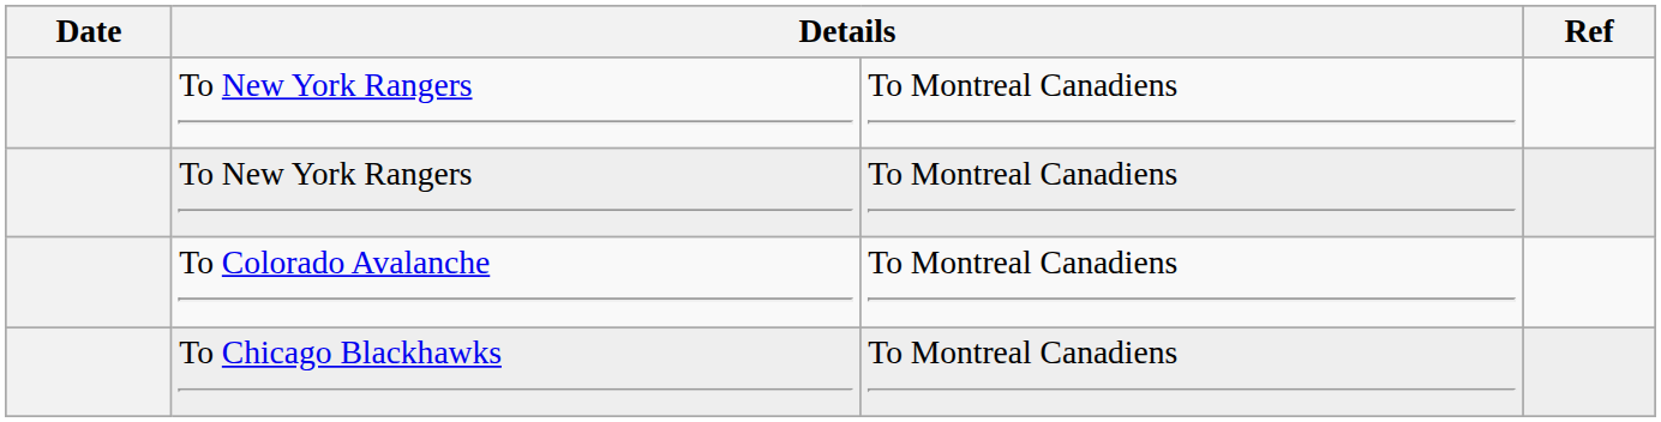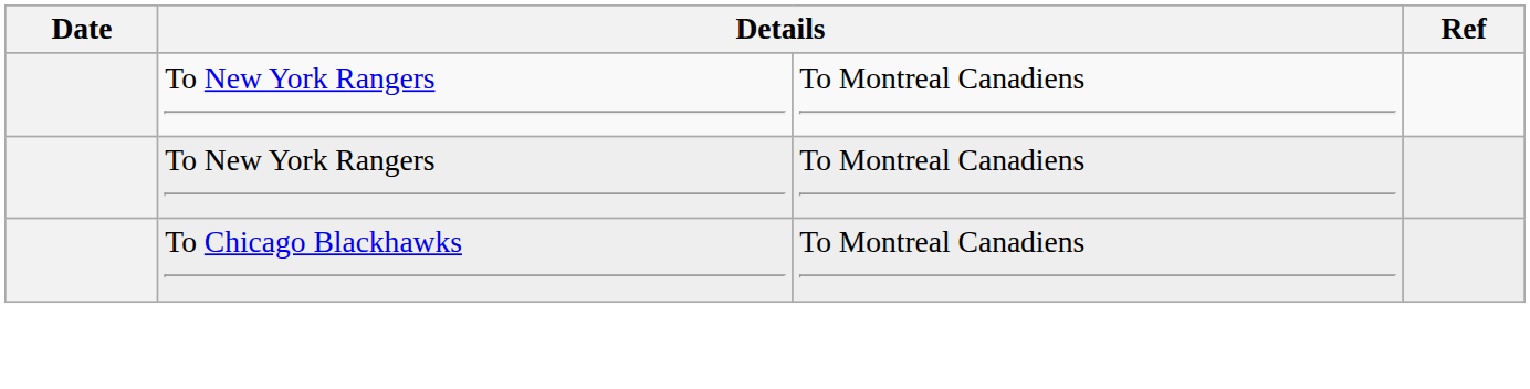 <table class="wikitable plainrowheaders" style="width: 50em;">
 <tr>
 <th scope="col">Date</th>
 <th scope="col" colspan="2">Details</th>
 <th scope="col">Ref</th>
 </tr>
 <tr>
 <th scope="row"></th>
 <td valign="top">To <a href='#'>New York Rangers</a> <hr></td>
 <td valign="top">To Montreal Canadiens <hr></td>
 <td></td>
 </tr>
 <tr bgcolor="#eeeeee">
 <th scope="row"></th>
 <td valign="top">To New York Rangers <hr></td>
 <td valign="top">To Montreal Canadiens <hr></td>
 <td></td>
 </tr>
-<tr>
-<th scope="row"></th>
-<td valign="top">To <a href='#'>Colorado Avalanche</a> <hr></td>
-<td valign="top">To Montreal Canadiens <hr></td>
-<td></td>
-</tr>
 <tr bgcolor="#eeeeee">
 <th scope="row"></th>
 <td valign="top">To <a href='#'>Chicago Blackhawks</a> <hr></td>
 <td valign="top">To Montreal Canadiens <hr></td>
 <td></td>
 </tr>
 </table>
